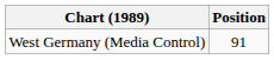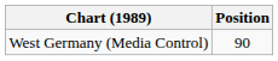 <table class="wikitable">
 <tr>
 <th>Chart (1989)</th>
 <th>Position</th>
 </tr>
 <tr>
 <td>West Germany (Media Control)</td>
-<td align="center">91</td>
+<td align="center">90</td>
 </tr>
 </table>
